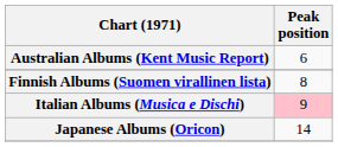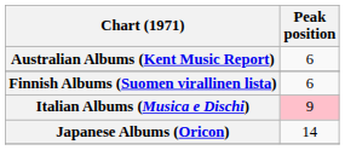 <table class="wikitable sortable plainrowheaders" style="text-align:center">
 <tr>
 <th scope="col">Chart (1971)</th>
 <th scope="col">Peak<br>position</th>
 </tr>
 <tr>
 <th scope="row">Australian Albums (<a href='#'>Kent Music Report</a>)</th>
 <td>6</td>
 </tr>
 <tr>
 </tr>
 <tr>
 </tr>
 <tr>
 </tr>
 <tr>
 <th scope="row">Finnish Albums (<a href='#'>Suomen virallinen lista</a>)</th>
-<td>8</td>
+<td>6</td>
 </tr>
 <tr>
 <th scope="row">Italian Albums (<em><a href='#'>Musica e Dischi</a></em>)</th>
 <td align="center" style="background: pink;">9</td>
 </tr>
 <tr>
 <th scope="row">Japanese Albums (<a href='#'>Oricon</a>)</th>
 <td align="center">14</td>
 </tr>
 <tr>
 </tr>
 <tr>
 </tr>
 <tr>
 </tr>
 </table>
